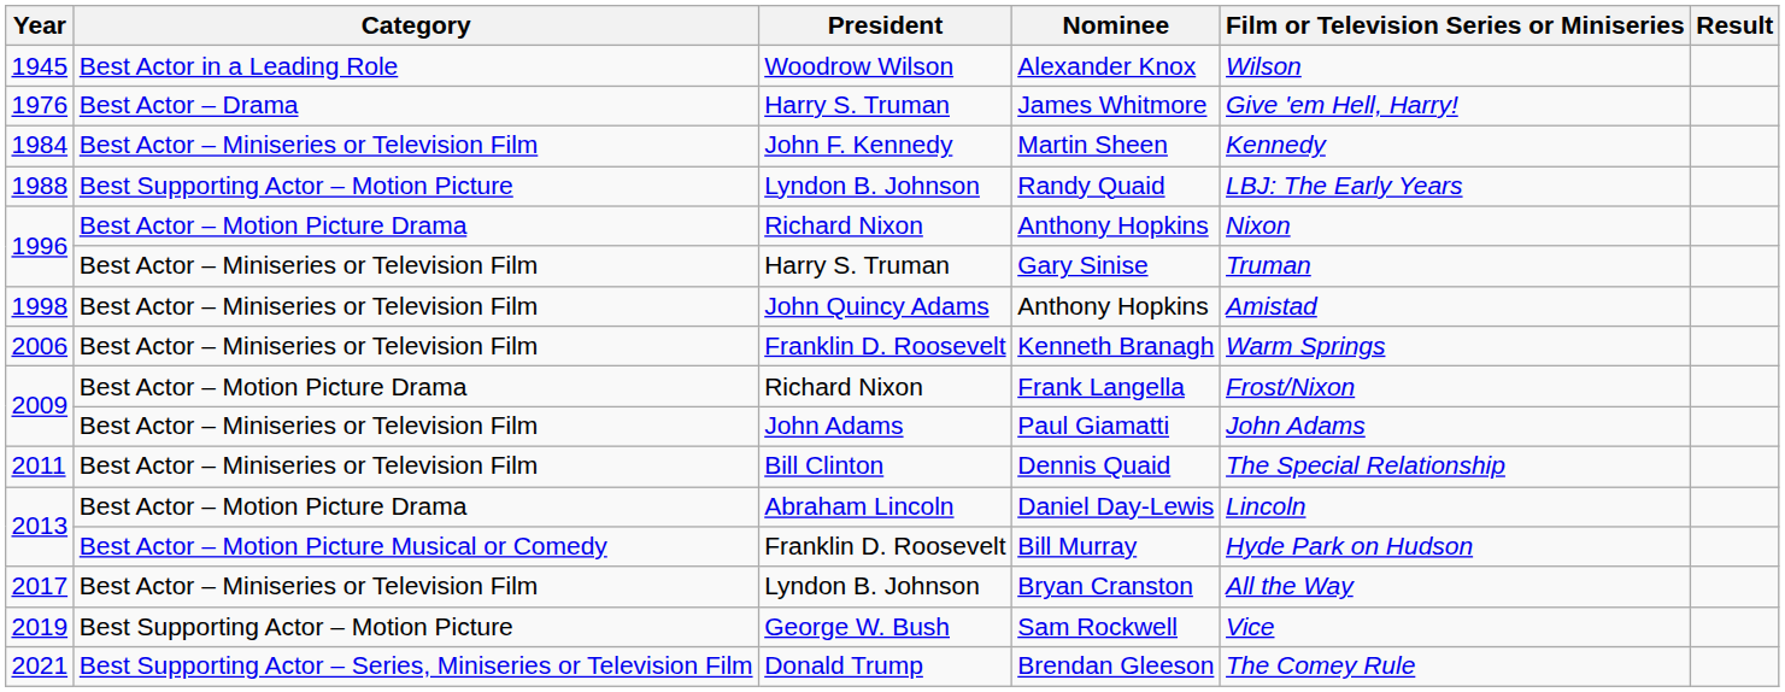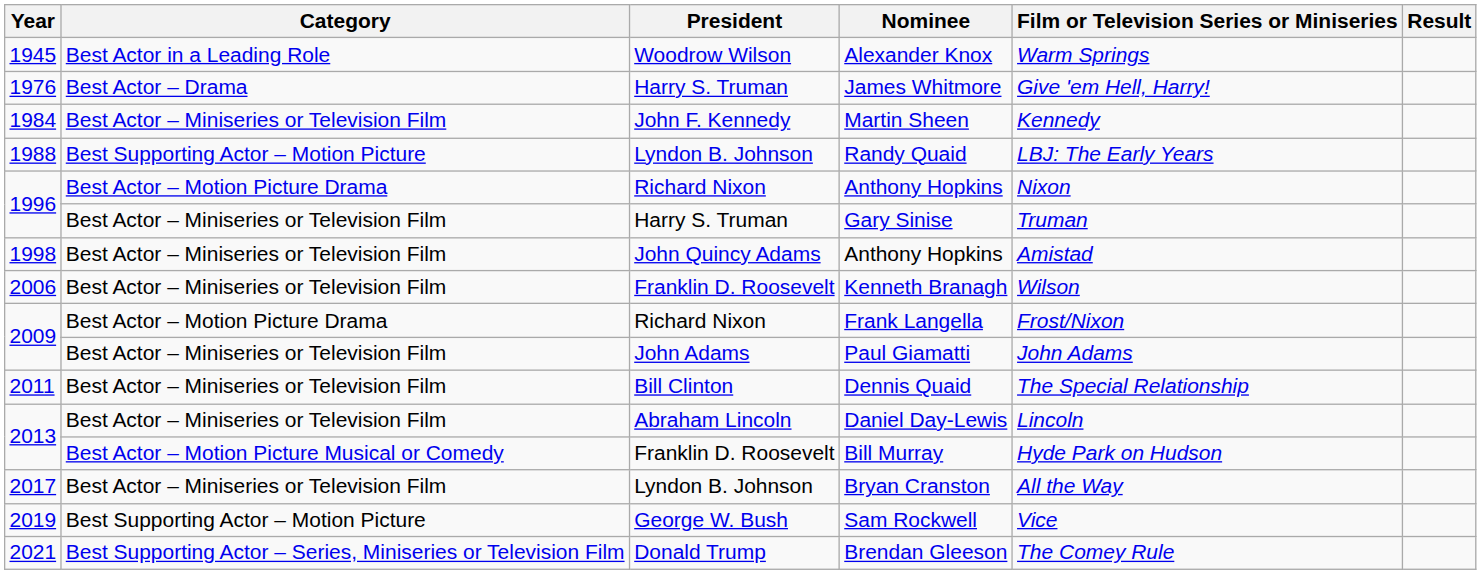 <table class="wikitable sortable">
 <tr>
 <th>Year</th>
 <th>Category</th>
 <th>President</th>
 <th>Nominee</th>
 <th>Film or Television Series or Miniseries</th>
 <th>Result</th>
 </tr>
 <tr>
 <td><a href='#'>1945</a></td>
 <td><a href='#'>Best Actor in a Leading Role</a></td>
 <td><a href='#'>Woodrow Wilson</a></td>
 <td><a href='#'>Alexander Knox</a></td>
-<td><em><a href='#'>Wilson</a></em></td>
+<td><em><a href='#'>Warm Springs</a></em></td>
 <td></td>
 </tr>
 <tr>
 <td><a href='#'>1976</a></td>
 <td><a href='#'>Best Actor – Drama</a></td>
 <td><a href='#'>Harry S. Truman</a></td>
 <td><a href='#'>James Whitmore</a></td>
 <td><em><a href='#'>Give 'em Hell, Harry!</a></em></td>
 <td></td>
 </tr>
 <tr>
 <td><a href='#'>1984</a></td>
 <td><a href='#'>Best Actor – Miniseries or Television Film</a></td>
 <td><a href='#'>John F. Kennedy</a></td>
 <td><a href='#'>Martin Sheen</a></td>
 <td><em><a href='#'>Kennedy</a></em></td>
 <td></td>
 </tr>
 <tr>
 <td><a href='#'>1988</a></td>
 <td><a href='#'>Best Supporting Actor – Motion Picture</a></td>
 <td><a href='#'>Lyndon B. Johnson</a></td>
 <td><a href='#'>Randy Quaid</a></td>
 <td><em><a href='#'>LBJ: The Early Years</a></em></td>
 <td></td>
 </tr>
 <tr>
 <td rowspan=2><a href='#'>1996</a></td>
 <td><a href='#'>Best Actor – Motion Picture Drama</a></td>
 <td><a href='#'>Richard Nixon</a></td>
 <td><a href='#'>Anthony Hopkins</a></td>
 <td><em><a href='#'>Nixon</a></em></td>
 <td></td>
 </tr>
 <tr>
 <td>Best Actor – Miniseries or Television Film</td>
 <td>Harry S. Truman</td>
 <td><a href='#'>Gary Sinise</a></td>
 <td><em><a href='#'>Truman</a></em></td>
 <td></td>
 </tr>
 <tr>
 <td><a href='#'>1998</a></td>
 <td>Best Actor – Miniseries or Television Film</td>
 <td><a href='#'>John Quincy Adams</a></td>
 <td>Anthony Hopkins</td>
 <td><em><a href='#'>Amistad</a></em></td>
 <td></td>
 </tr>
 <tr>
 <td><a href='#'>2006</a></td>
 <td>Best Actor – Miniseries or Television Film</td>
 <td><a href='#'>Franklin D. Roosevelt</a></td>
 <td><a href='#'>Kenneth Branagh</a></td>
-<td><em><a href='#'>Warm Springs</a></em></td>
+<td><em><a href='#'>Wilson</a></em></td>
 <td></td>
 </tr>
 <tr>
 <td rowspan=2><a href='#'>2009</a></td>
 <td>Best Actor – Motion Picture Drama</td>
 <td>Richard Nixon</td>
 <td><a href='#'>Frank Langella</a></td>
 <td><em><a href='#'>Frost/Nixon</a></em></td>
 <td></td>
 </tr>
 <tr>
 <td>Best Actor – Miniseries or Television Film</td>
 <td><a href='#'>John Adams</a></td>
 <td><a href='#'>Paul Giamatti</a></td>
 <td><em><a href='#'>John Adams</a></em></td>
 <td></td>
 </tr>
 <tr>
 <td><a href='#'>2011</a></td>
 <td>Best Actor – Miniseries or Television Film</td>
 <td><a href='#'>Bill Clinton</a></td>
 <td><a href='#'>Dennis Quaid</a></td>
 <td><em><a href='#'>The Special Relationship</a></em></td>
 <td></td>
 </tr>
 <tr>
 <td rowspan=2><a href='#'>2013</a></td>
-<td>Best Actor – Motion Picture Drama</td>
+<td>Best Actor – Miniseries or Television Film</td>
 <td><a href='#'>Abraham Lincoln</a></td>
 <td><a href='#'>Daniel Day-Lewis</a></td>
 <td><em><a href='#'>Lincoln</a></em></td>
 <td></td>
 </tr>
 <tr>
 <td><a href='#'>Best Actor – Motion Picture Musical or Comedy</a></td>
 <td>Franklin D. Roosevelt</td>
 <td><a href='#'>Bill Murray</a></td>
 <td><em><a href='#'>Hyde Park on Hudson</a></em></td>
 <td></td>
 </tr>
 <tr>
 <td><a href='#'>2017</a></td>
 <td>Best Actor – Miniseries or Television Film</td>
 <td>Lyndon B. Johnson</td>
 <td><a href='#'>Bryan Cranston</a></td>
 <td><em><a href='#'>All the Way</a></em></td>
 <td></td>
 </tr>
 <tr>
 <td><a href='#'>2019</a></td>
 <td>Best Supporting Actor – Motion Picture</td>
 <td><a href='#'>George W. Bush</a></td>
 <td><a href='#'>Sam Rockwell</a></td>
 <td><em><a href='#'>Vice</a></em></td>
 <td></td>
 </tr>
 <tr>
 <td><a href='#'>2021</a></td>
 <td><a href='#'>Best Supporting Actor – Series, Miniseries or Television Film</a></td>
 <td><a href='#'>Donald Trump</a></td>
 <td><a href='#'>Brendan Gleeson</a></td>
 <td><em><a href='#'>The Comey Rule</a></em></td>
 <td></td>
 </tr>
 </table>
